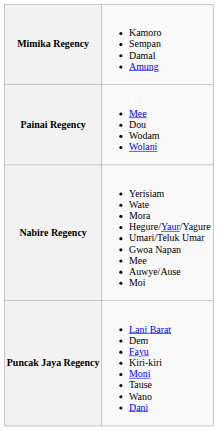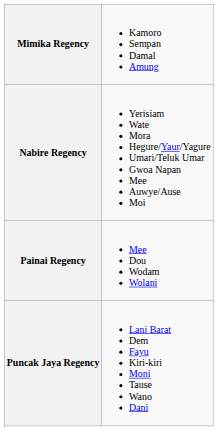 <table class="wikitable">
 <tr>
 <th width=150px>Mimika Regency</th>
 <td><br><ul><li>Kamoro</li><li>Sempan</li><li>Damal</li><li><a href='#'>Amung</a></li></ul></td>
 </tr>
 <tr>
+<th>Nabire Regency</th>
+<td><br><ul><li>Yerisiam</li><li>Wate</li><li>Mora</li><li>Hegure/<a href='#'>Yaur</a>/Yagure</li><li>Umari/Teluk Umar</li><li>Gwoa Napan</li><li>Mee</li><li>Auwye/Ause</li><li>Moi</li></ul></td>
+</tr>
+<tr>
 <th>Painai Regency</th>
 <td><br><ul><li><a href='#'>Mee</a></li><li>Dou</li><li>Wodam</li><li><a href='#'>Wolani</a></li></ul></td>
-</tr>
-<tr>
-<th>Nabire Regency</th>
-<td><br><ul><li>Yerisiam</li><li>Wate</li><li>Mora</li><li>Hegure/<a href='#'>Yaur</a>/Yagure</li><li>Umari/Teluk Umar</li><li>Gwoa Napan</li><li>Mee</li><li>Auwye/Ause</li><li>Moi</li></ul></td>
 </tr>
 <tr>
 <th>Puncak Jaya Regency</th>
 <td><br><ul><li><a href='#'>Lani Barat</a></li><li>Dem</li><li><a href='#'>Fayu</a></li><li>Kiri-kiri</li><li><a href='#'>Moni</a></li><li>Tause</li><li>Wano</li><li><a href='#'>Dani</a></li></ul></td>
 </tr>
 </table>
